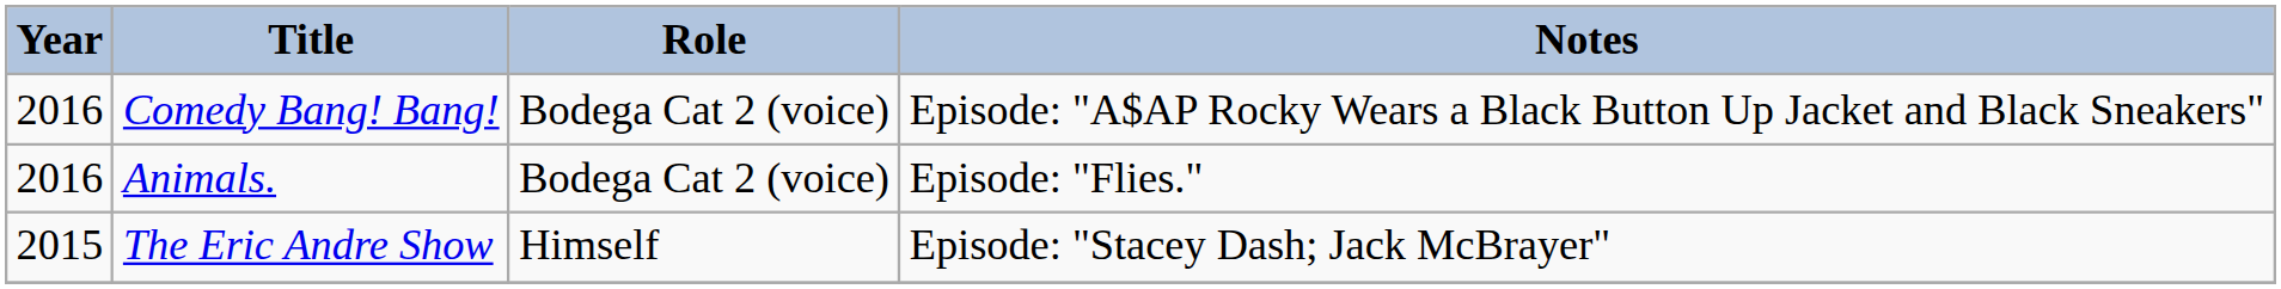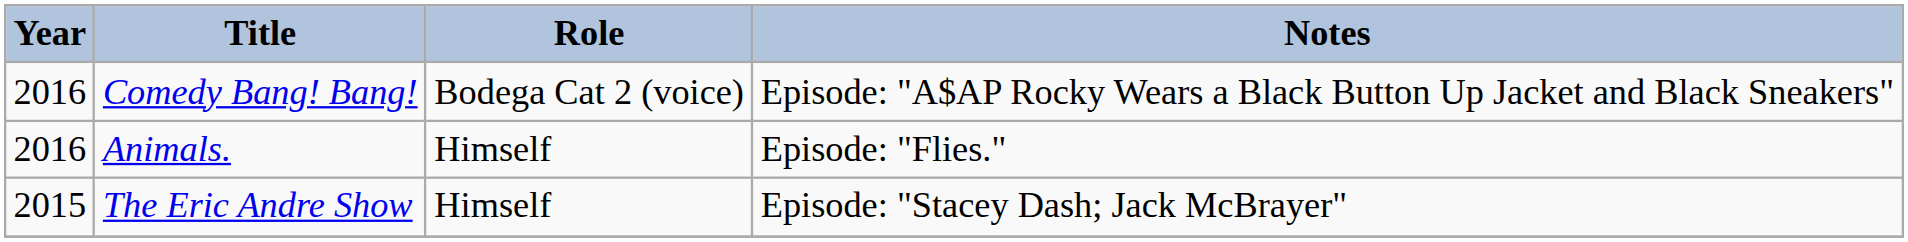 <table class="wikitable">
 <tr style="text-align:center;">
 <th style="background:#B0C4DE;">Year</th>
 <th style="background:#B0C4DE;">Title</th>
 <th style="background:#B0C4DE;">Role</th>
 <th style="background:#B0C4DE;">Notes</th>
 </tr>
 <tr>
 <td>2016</td>
 <td><em><a href='#'>Comedy Bang! Bang!</a></em></td>
 <td>Bodega Cat 2 (voice)</td>
 <td>Episode: "A$AP Rocky Wears a Black Button Up Jacket and Black Sneakers"</td>
 </tr>
 <tr>
 <td>2016</td>
 <td><em><a href='#'>Animals.</a></em></td>
-<td>Bodega Cat 2 (voice)</td>
+<td>Himself</td>
 <td>Episode: "Flies."</td>
 </tr>
 <tr>
 <td>2015</td>
 <td><em><a href='#'>The Eric Andre Show</a></em></td>
 <td>Himself</td>
 <td>Episode: "Stacey Dash; Jack McBrayer"</td>
 </tr>
 <tr 2021>
 </tr>
 </table>
